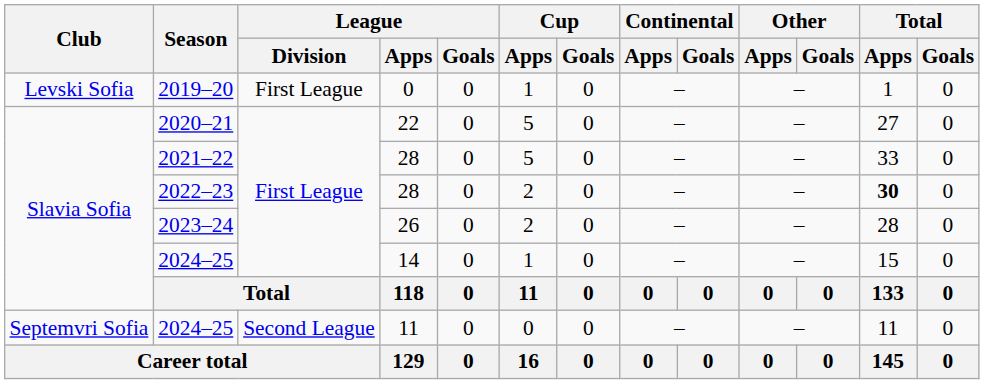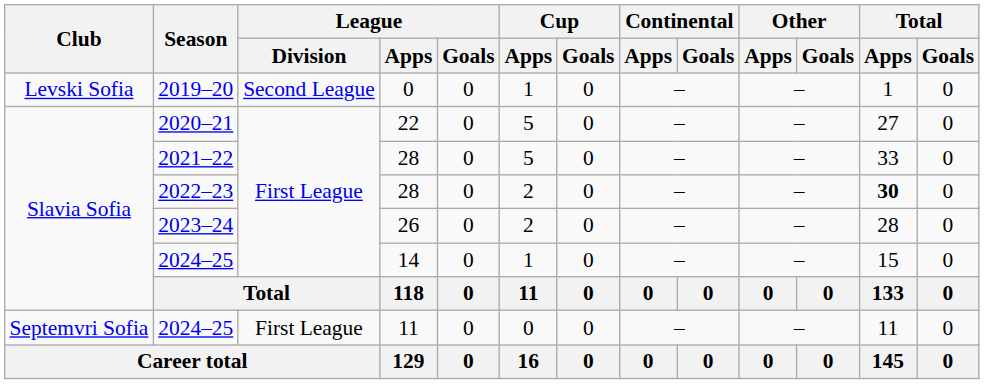 <table class="wikitable" style="text-align:center">
 <tr>
 <th rowspan="2">Club</th>
 <th rowspan="2">Season</th>
 <th colspan="3">League</th>
 <th colspan="2">Cup</th>
 <th colspan="2">Continental</th>
 <th colspan="2">Other</th>
 <th colspan="2">Total</th>
 </tr>
 <tr>
 <th>Division</th>
 <th>Apps</th>
 <th>Goals</th>
 <th>Apps</th>
 <th>Goals</th>
 <th>Apps</th>
 <th>Goals</th>
 <th>Apps</th>
 <th>Goals</th>
 <th>Apps</th>
 <th>Goals</th>
 </tr>
 <tr>
 <td><a href='#'>Levski Sofia</a></td>
 <td><a href='#'>2019–20</a></td>
-<td>First League</td>
+<td><a href='#'>Second League</a></td>
 <td>0</td>
 <td>0</td>
 <td>1</td>
 <td>0</td>
 <td colspan="2">–</td>
 <td colspan="2">–</td>
 <td>1</td>
 <td>0</td>
 </tr>
 <tr>
 <td rowspan="6"><a href='#'>Slavia Sofia</a></td>
 <td><a href='#'>2020–21</a></td>
 <td rowspan="5"><a href='#'>First League</a></td>
 <td>22</td>
 <td>0</td>
 <td>5</td>
 <td>0</td>
 <td colspan="2">–</td>
 <td colspan="2">–</td>
 <td>27</td>
 <td>0</td>
 </tr>
 <tr>
 <td><a href='#'>2021–22</a></td>
 <td>28</td>
 <td>0</td>
 <td>5</td>
 <td>0</td>
 <td colspan="2">–</td>
 <td colspan="2">–</td>
 <td>33</td>
 <td>0</td>
 </tr>
 <tr>
 <td><a href='#'>2022–23</a></td>
 <td>28</td>
 <td>0</td>
 <td>2</td>
 <td>0</td>
 <td colspan="2">–</td>
 <td colspan="2">–</td>
 <td><strong>30</strong></td>
 <td>0</td>
 </tr>
 <tr>
 <td><a href='#'>2023–24</a></td>
 <td>26</td>
 <td>0</td>
 <td>2</td>
 <td>0</td>
 <td colspan="2">–</td>
 <td colspan="2">–</td>
 <td>28</td>
 <td>0</td>
 </tr>
 <tr>
 <td><a href='#'>2024–25</a></td>
 <td>14</td>
 <td>0</td>
 <td>1</td>
 <td>0</td>
 <td colspan="2">–</td>
 <td colspan="2">–</td>
 <td>15</td>
 <td>0</td>
 </tr>
 <tr>
 <th colspan="2">Total</th>
 <th>118</th>
 <th>0</th>
 <th>11</th>
 <th>0</th>
 <th>0</th>
 <th>0</th>
 <th>0</th>
 <th>0</th>
 <th>133</th>
 <th>0</th>
 </tr>
 <tr>
 <td><a href='#'>Septemvri Sofia</a></td>
 <td><a href='#'>2024–25</a></td>
-<td><a href='#'>Second League</a></td>
+<td>First League</td>
 <td>11</td>
 <td>0</td>
 <td>0</td>
 <td>0</td>
 <td colspan="2">–</td>
 <td colspan="2">–</td>
 <td>11</td>
 <td>0</td>
 </tr>
 <tr>
 <th colspan="3">Career total</th>
 <th>129</th>
 <th>0</th>
 <th>16</th>
 <th>0</th>
 <th>0</th>
 <th>0</th>
 <th>0</th>
 <th>0</th>
 <th>145</th>
 <th>0</th>
 </tr>
 </table>
